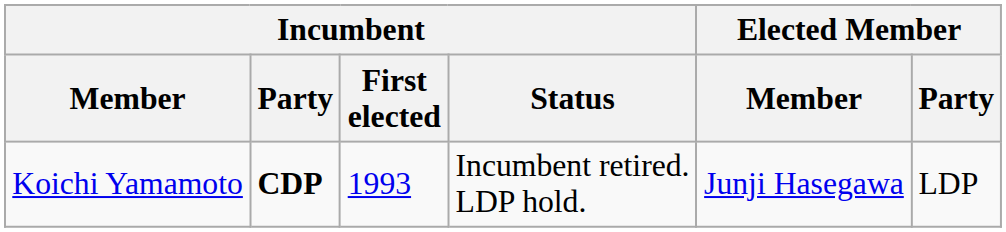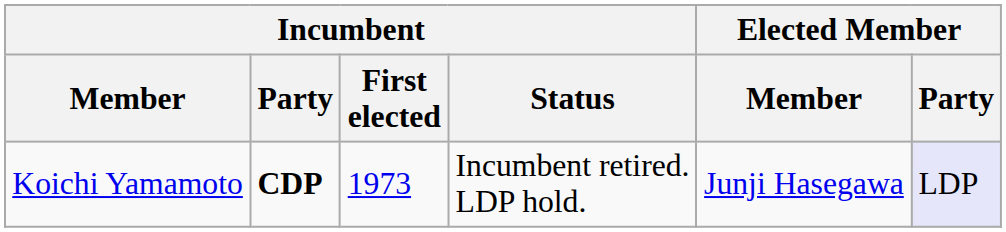 <table class="wikitable sortable">
 <tr>
 <th colspan=4>Incumbent</th>
 <th colspan=2>Elected Member</th>
 </tr>
 <tr>
 <th>Member</th>
 <th>Party</th>
 <th>First<br>elected</th>
 <th>Status</th>
 <th>Member</th>
 <th>Party</th>
 </tr>
 <tr>
 <td><a href='#'>Koichi Yamamoto</a></td>
 <td><strong>CDP</strong></td>
-<td><a href='#'>1993</a></td>
+<td><a href='#'>1973</a></td>
 <td>Incumbent retired.<br>LDP hold.</td>
 <td><a href='#'>Junji Hasegawa</a></td>
-<td>LDP</td>
+<td style="background: lavender;">LDP</td>
 </tr>
 </table>
